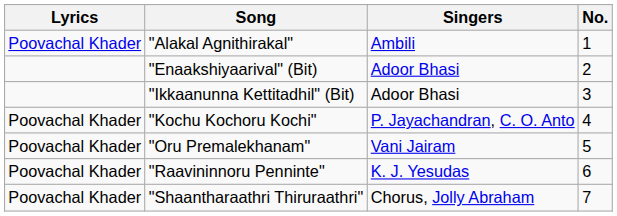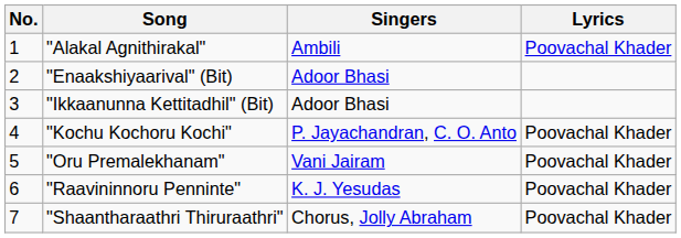 <table class="wikitable" style="font-size:95%;">
 <tr>
-<th>Lyrics</th>
+<th>No.</th>
 <th>Song</th>
 <th>Singers</th>
-<th>No.</th>
+<th>Lyrics</th>
 </tr>
 <tr>
-<td><a href='#'>Poovachal Khader</a></td>
+<td>1</td>
 <td>"Alakal Agnithirakal"</td>
 <td><a href='#'>Ambili</a></td>
-<td>1</td>
+<td><a href='#'>Poovachal Khader</a></td>
 </tr>
 <tr>
-<td></td>
+<td>2</td>
 <td>"Enaakshiyaarival" (Bit)</td>
 <td><a href='#'>Adoor Bhasi</a></td>
-<td>2</td>
+<td></td>
 </tr>
 <tr>
-<td></td>
+<td>3</td>
 <td>"Ikkaanunna Kettitadhil" (Bit)</td>
 <td>Adoor Bhasi</td>
-<td>3</td>
+<td></td>
 </tr>
 <tr>
-<td>Poovachal Khader</td>
+<td>4</td>
 <td>"Kochu Kochoru Kochi"</td>
 <td><a href='#'>P. Jayachandran</a>, <a href='#'>C. O. Anto</a></td>
-<td>4</td>
+<td>Poovachal Khader</td>
 </tr>
 <tr>
-<td>Poovachal Khader</td>
+<td>5</td>
 <td>"Oru Premalekhanam"</td>
 <td><a href='#'>Vani Jairam</a></td>
-<td>5</td>
+<td>Poovachal Khader</td>
 </tr>
 <tr>
-<td>Poovachal Khader</td>
+<td>6</td>
 <td>"Raavininnoru Penninte"</td>
 <td><a href='#'>K. J. Yesudas</a></td>
-<td>6</td>
+<td>Poovachal Khader</td>
 </tr>
 <tr>
-<td>Poovachal Khader</td>
+<td>7</td>
 <td>"Shaantharaathri Thiruraathri"</td>
 <td>Chorus, <a href='#'>Jolly Abraham</a></td>
-<td>7</td>
+<td>Poovachal Khader</td>
 </tr>
 </table>
